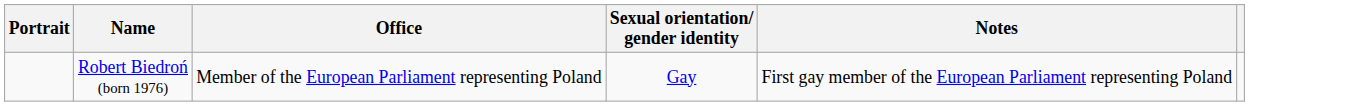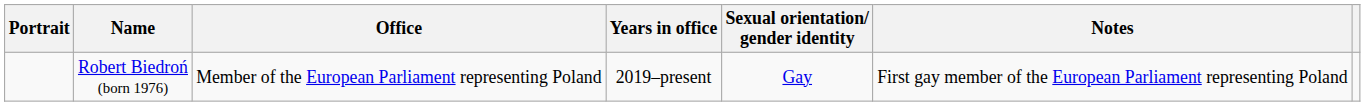 <table class="wikitable sortable" style="text-align:center">
 <tr>
 <th class=unsortable>Portrait</th>
 <th>Name</th>
 <th>Office</th>
+<th>Years in office</th>
 <th>Sexual orientation/<br>gender identity</th>
 <th class=unsortable>Notes</th>
 <th scope="col" class="unsortable"></th>
 </tr>
 <tr>
 <td></td>
 <td><a href='#'>Robert Biedroń</a><br><small>(born 1976)</small></td>
 <td>Member of the <a href='#'>European Parliament</a> representing Poland</td>
+<td>2019–present</td>
 <td><a href='#'>Gay</a></td>
 <td>First gay member of the <a href='#'>European Parliament</a> representing Poland</td>
 <td></td>
 </tr>
 </table>
